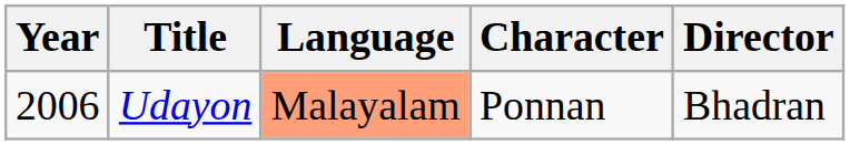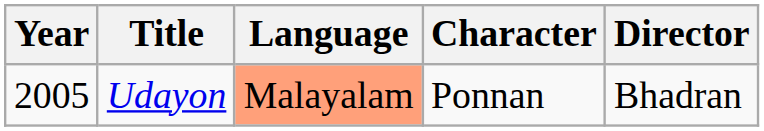 <table class="wikitable sortable">
 <tr>
 <th scope="col">Year</th>
 <th scope="col">Title</th>
 <th scope="col">Language</th>
 <th scope="col">Character</th>
 <th scope="col">Director</th>
 </tr>
 <tr>
-<td>2006</td>
+<td>2005</td>
 <td><em><a href='#'>Udayon</a></em></td>
 <td style="background: lightsalmon;">Malayalam</td>
 <td>Ponnan</td>
 <td>Bhadran</td>
 </tr>
 </table>
